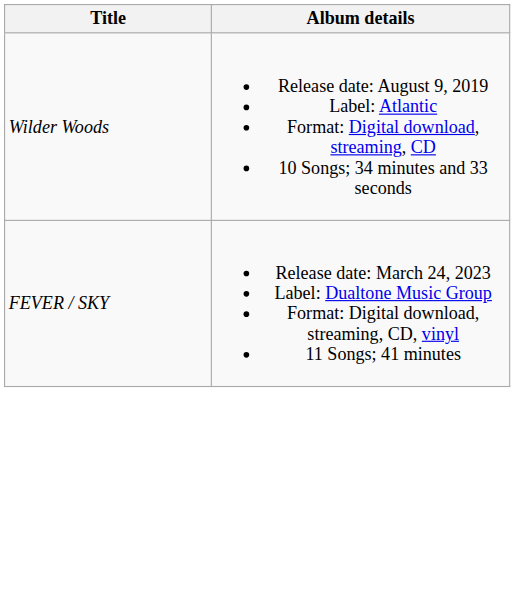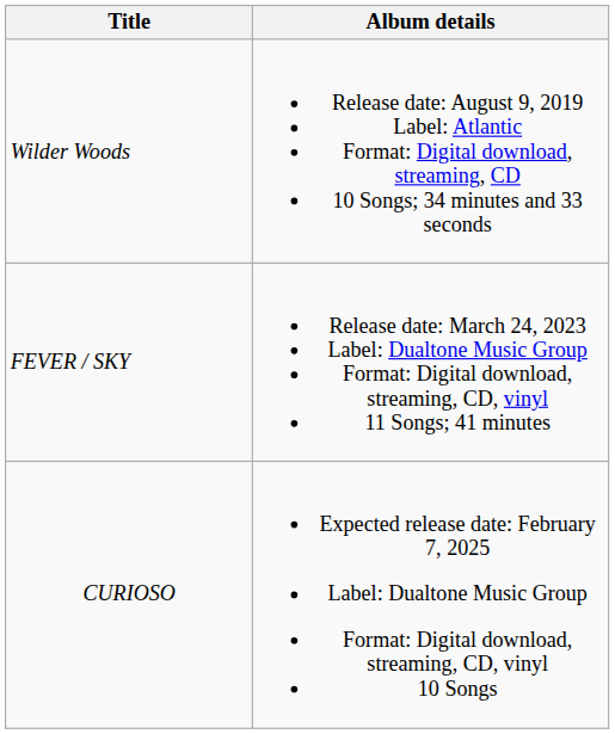 <table class="wikitable plainrowheaders" style="text-align:center;">
 <tr>
 <th scope="col" style="width:11em;">Title</th>
 <th scope="col" style="width:16em;">Album details</th>
 </tr>
 <tr>
 <td style="text-align:left;"><em>Wilder Woods</em></td>
 <td><br><ul><li>Release date: August 9, 2019</li><li>Label: <a href='#'>Atlantic</a></li><li>Format: <a href='#'>Digital download</a>, <a href='#'>streaming</a>, <a href='#'>CD</a></li><li>10 Songs; 34 minutes and 33 seconds</li></ul></td>
 </tr>
 <tr>
 <td style="text-align:left;"><em>FEVER / SKY</em></td>
 <td><br><ul><li>Release date: March 24, 2023</li><li>Label: <a href='#'>Dualtone Music Group</a></li><li>Format: Digital download, streaming, CD, <a href='#'>vinyl</a></li><li>11 Songs; 41 minutes</li></ul></td>
 </tr>
+<tr>
+<td><em>CURIOSO</em></td>
+<td><br><ul><li>Expected release date: February 7, 2025</li></ul><ul><li>Label: Dualtone Music Group</li></ul><ul><li>Format: Digital download, streaming, CD, vinyl</li><li>10 Songs</li></ul></td>
+</tr>
 </table>
